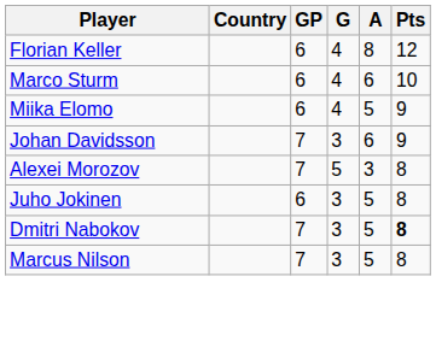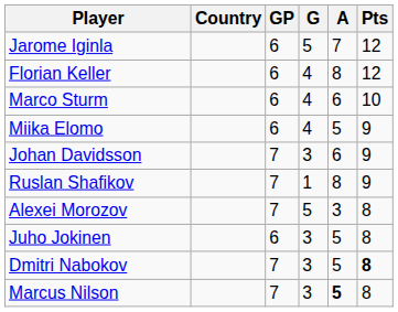 <table class="wikitable sortable">
 <tr>
 <th width=165>Player</th>
 <th>Country</th>
 <th width=20>GP</th>
 <th width=20>G</th>
 <th width=20>A</th>
 <th width=20>Pts</th>
+</tr>
+<tr>
+<td><a href='#'>Jarome Iginla</a></td>
+<td></td>
+<td>6</td>
+<td>5</td>
+<td>7</td>
+<td>12</td>
 </tr>
 <tr>
 <td><a href='#'>Florian Keller</a></td>
 <td></td>
 <td>6</td>
 <td>4</td>
 <td>8</td>
 <td>12</td>
 </tr>
 <tr>
 <td><a href='#'>Marco Sturm</a></td>
 <td></td>
 <td>6</td>
 <td>4</td>
 <td>6</td>
 <td>10</td>
 </tr>
 <tr>
 <td><a href='#'>Miika Elomo</a></td>
 <td></td>
 <td>6</td>
 <td>4</td>
 <td>5</td>
 <td>9</td>
 </tr>
 <tr>
 <td><a href='#'>Johan Davidsson</a></td>
 <td></td>
 <td>7</td>
 <td>3</td>
 <td>6</td>
 <td>9</td>
 </tr>
 <tr>
+<td><a href='#'>Ruslan Shafikov</a></td>
+<td></td>
+<td>7</td>
+<td>1</td>
+<td>8</td>
+<td>9</td>
+</tr>
+<tr>
 <td><a href='#'>Alexei Morozov</a></td>
 <td></td>
 <td>7</td>
 <td>5</td>
 <td>3</td>
 <td>8</td>
 </tr>
 <tr>
 <td><a href='#'>Juho Jokinen</a></td>
 <td></td>
 <td>6</td>
 <td>3</td>
 <td>5</td>
 <td>8</td>
 </tr>
 <tr>
 <td><a href='#'>Dmitri Nabokov</a></td>
 <td></td>
 <td>7</td>
 <td>3</td>
 <td>5</td>
 <td><strong>8</strong></td>
 </tr>
 <tr>
 <td><a href='#'>Marcus Nilson</a></td>
 <td></td>
 <td>7</td>
 <td>3</td>
-<td>5</td>
+<td><strong>5</strong></td>
 <td>8</td>
 </tr>
 </table>
